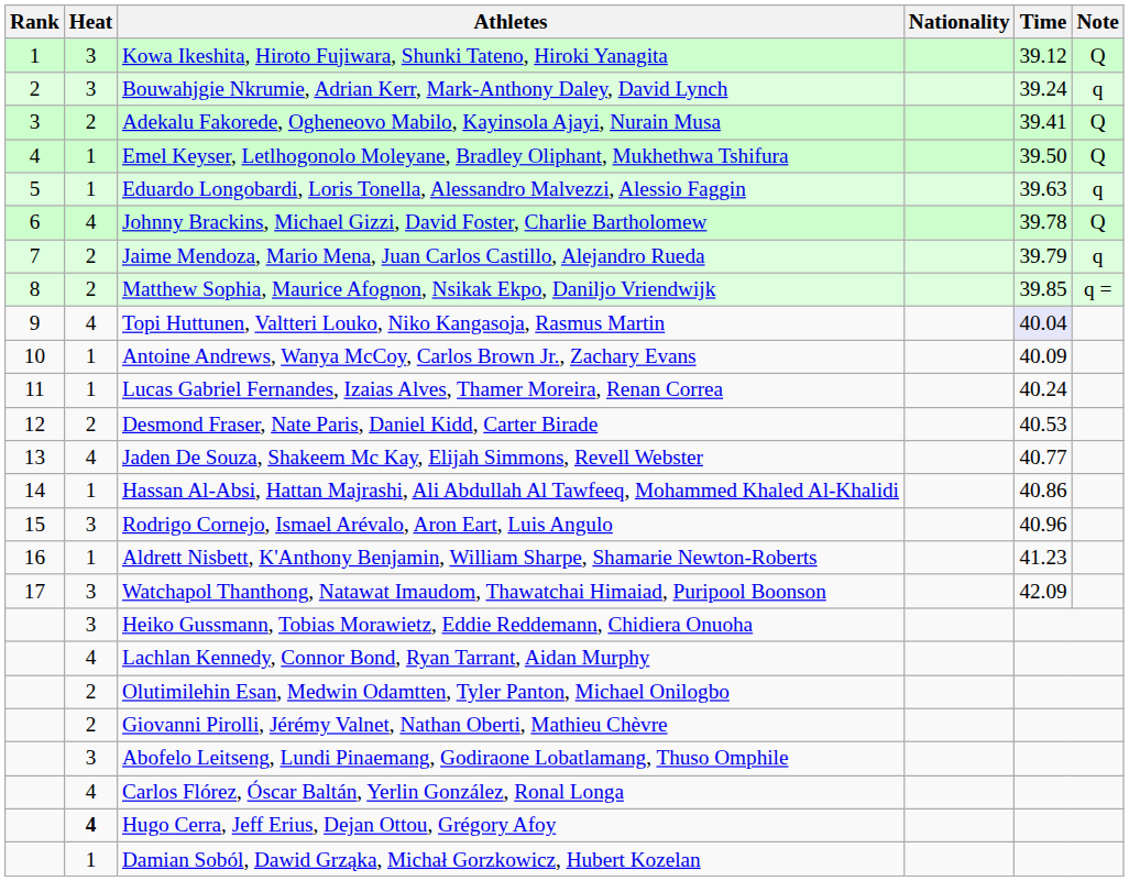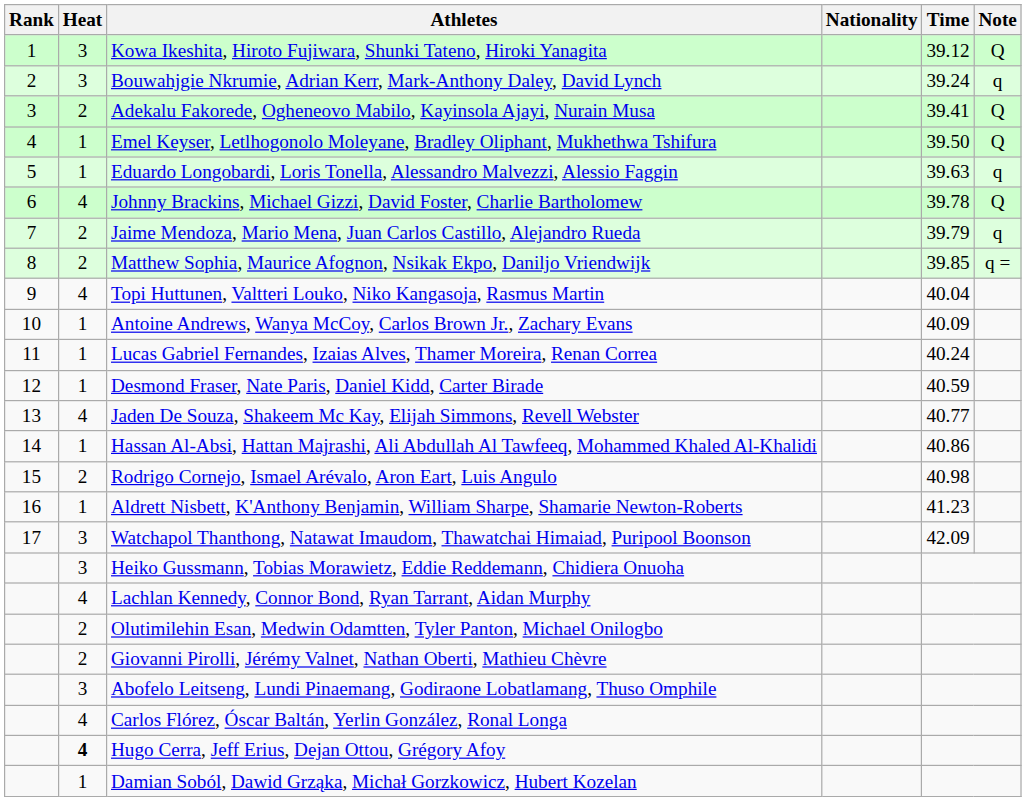 <table class="wikitable sortable" style="text-align:center">
 <tr>
 <th>Rank</th>
 <th>Heat</th>
 <th>Athletes</th>
 <th>Nationality</th>
 <th>Time</th>
 <th>Note</th>
 </tr>
 <tr bgcolor=ccffcc>
 <td>1</td>
 <td>3</td>
 <td align=left><a href='#'>Kowa Ikeshita</a>, <a href='#'>Hiroto Fujiwara</a>, <a href='#'>Shunki Tateno</a>, <a href='#'>Hiroki Yanagita</a></td>
 <td align=left></td>
 <td>39.12</td>
 <td>Q </td>
 </tr>
 <tr bgcolor=ddffdd>
 <td>2</td>
 <td>3</td>
 <td align=left><a href='#'>Bouwahjgie Nkrumie</a>, <a href='#'>Adrian Kerr</a>, <a href='#'>Mark-Anthony Daley</a>, <a href='#'>David Lynch</a></td>
 <td align=left></td>
 <td>39.24</td>
 <td>q</td>
 </tr>
 <tr bgcolor=ccffcc>
 <td>3</td>
 <td>2</td>
 <td align=left><a href='#'>Adekalu Fakorede</a>, <a href='#'>Ogheneovo Mabilo</a>, <a href='#'>Kayinsola Ajayi</a>, <a href='#'>Nurain Musa</a></td>
 <td align=left></td>
 <td>39.41</td>
 <td>Q </td>
 </tr>
 <tr bgcolor=ccffcc>
 <td>4</td>
 <td>1</td>
 <td align=left><a href='#'>Emel Keyser</a>, <a href='#'>Letlhogonolo Moleyane</a>, <a href='#'>Bradley Oliphant</a>, <a href='#'>Mukhethwa Tshifura</a></td>
 <td align=left></td>
 <td>39.50</td>
 <td>Q </td>
 </tr>
 <tr bgcolor=ddffdd>
 <td>5</td>
 <td>1</td>
 <td align=left><a href='#'>Eduardo Longobardi</a>, <a href='#'>Loris Tonella</a>, <a href='#'>Alessandro Malvezzi</a>, <a href='#'>Alessio Faggin</a></td>
 <td align=left></td>
 <td>39.63</td>
 <td>q </td>
 </tr>
 <tr bgcolor=ccffcc>
 <td>6</td>
 <td>4</td>
 <td align=left><a href='#'>Johnny Brackins</a>, <a href='#'>Michael Gizzi</a>, <a href='#'>David Foster</a>, <a href='#'>Charlie Bartholomew</a></td>
 <td align=left></td>
 <td>39.78</td>
 <td>Q </td>
 </tr>
 <tr bgcolor=ddffdd>
 <td>7</td>
 <td>2</td>
 <td align=left><a href='#'>Jaime Mendoza</a>, <a href='#'>Mario Mena</a>, <a href='#'>Juan Carlos Castillo</a>, <a href='#'>Alejandro Rueda</a></td>
 <td align=left></td>
 <td>39.79</td>
 <td>q</td>
 </tr>
 <tr bgcolor=ddffdd>
 <td>8</td>
 <td>2</td>
 <td align=left><a href='#'>Matthew Sophia</a>, <a href='#'>Maurice Afognon</a>, <a href='#'>Nsikak Ekpo</a>, <a href='#'>Daniljo Vriendwijk</a></td>
 <td align=left></td>
 <td>39.85</td>
 <td>q =</td>
 </tr>
 <tr>
 <td>9</td>
 <td>4</td>
 <td align=left><a href='#'>Topi Huttunen</a>, <a href='#'>Valtteri Louko</a>, <a href='#'>Niko Kangasoja</a>, <a href='#'>Rasmus Martin</a></td>
 <td align=left></td>
-<td style="background: lavender;">40.04</td>
+<td>40.04</td>
 <td></td>
 </tr>
 <tr>
 <td>10</td>
 <td>1</td>
 <td align=left><a href='#'>Antoine Andrews</a>, <a href='#'>Wanya McCoy</a>, <a href='#'>Carlos Brown Jr.</a>, <a href='#'>Zachary Evans</a></td>
 <td align=left></td>
 <td>40.09</td>
 <td></td>
 </tr>
 <tr>
 <td>11</td>
 <td>1</td>
 <td align=left><a href='#'>Lucas Gabriel Fernandes</a>, <a href='#'>Izaias Alves</a>, <a href='#'>Thamer Moreira</a>, <a href='#'>Renan Correa</a></td>
 <td align=left></td>
 <td>40.24</td>
 <td></td>
 </tr>
 <tr>
 <td>12</td>
-<td>2</td>
+<td>1</td>
 <td align=left><a href='#'>Desmond Fraser</a>, <a href='#'>Nate Paris</a>, <a href='#'>Daniel Kidd</a>, <a href='#'>Carter Birade</a></td>
 <td align=left></td>
-<td>40.53</td>
+<td>40.59</td>
 <td></td>
 </tr>
 <tr>
 <td>13</td>
 <td>4</td>
 <td align=left><a href='#'>Jaden De Souza</a>, <a href='#'>Shakeem Mc Kay</a>, <a href='#'>Elijah Simmons</a>, <a href='#'>Revell Webster</a></td>
 <td align=left></td>
 <td>40.77</td>
 <td></td>
 </tr>
 <tr>
 <td>14</td>
 <td>1</td>
 <td align=left><a href='#'>Hassan Al-Absi</a>, <a href='#'>Hattan Majrashi</a>, <a href='#'>Ali Abdullah Al Tawfeeq</a>, <a href='#'>Mohammed Khaled Al-Khalidi</a></td>
 <td align=left></td>
 <td>40.86</td>
 <td></td>
 </tr>
 <tr>
 <td>15</td>
-<td>3</td>
+<td>2</td>
 <td align=left><a href='#'>Rodrigo Cornejo</a>, <a href='#'>Ismael Arévalo</a>, <a href='#'>Aron Eart</a>, <a href='#'>Luis Angulo</a></td>
 <td align=left></td>
-<td>40.96</td>
+<td>40.98</td>
 <td></td>
 </tr>
 <tr>
 <td>16</td>
 <td>1</td>
 <td align=left><a href='#'>Aldrett Nisbett</a>, <a href='#'>K'Anthony Benjamin</a>, <a href='#'>William Sharpe</a>, <a href='#'>Shamarie Newton-Roberts</a></td>
 <td align=left></td>
 <td>41.23</td>
 <td></td>
 </tr>
 <tr>
 <td>17</td>
 <td>3</td>
 <td align=left><a href='#'>Watchapol Thanthong</a>, <a href='#'>Natawat Imaudom</a>, <a href='#'>Thawatchai Himaiad</a>, <a href='#'>Puripool Boonson</a></td>
 <td align=left></td>
 <td>42.09</td>
 <td></td>
 </tr>
 <tr>
 <td></td>
 <td>3</td>
 <td align=left><a href='#'>Heiko Gussmann</a>, <a href='#'>Tobias Morawietz</a>, <a href='#'>Eddie Reddemann</a>, <a href='#'>Chidiera Onuoha</a></td>
 <td align=left></td>
 <td colspan=2></td>
 </tr>
 <tr>
 <td></td>
 <td>4</td>
 <td align=left><a href='#'>Lachlan Kennedy</a>, <a href='#'>Connor Bond</a>, <a href='#'>Ryan Tarrant</a>, <a href='#'>Aidan Murphy</a></td>
 <td align=left></td>
 <td colspan=2></td>
 </tr>
 <tr>
 <td></td>
 <td>2</td>
 <td align=left><a href='#'>Olutimilehin Esan</a>, <a href='#'>Medwin Odamtten</a>, <a href='#'>Tyler Panton</a>, <a href='#'>Michael Onilogbo</a></td>
 <td align=left></td>
 <td colspan=2></td>
 </tr>
 <tr>
 <td></td>
 <td>2</td>
 <td align=left><a href='#'>Giovanni Pirolli</a>, <a href='#'>Jérémy Valnet</a>, <a href='#'>Nathan Oberti</a>, <a href='#'>Mathieu Chèvre</a></td>
 <td align=left></td>
 <td colspan=2></td>
 </tr>
 <tr>
 <td></td>
 <td>3</td>
 <td align=left><a href='#'>Abofelo Leitseng</a>, <a href='#'>Lundi Pinaemang</a>, <a href='#'>Godiraone Lobatlamang</a>, <a href='#'>Thuso Omphile</a></td>
 <td align=left></td>
 <td colspan=2></td>
 </tr>
 <tr>
 <td></td>
 <td>4</td>
 <td align=left><a href='#'>Carlos Flórez</a>, <a href='#'>Óscar Baltán</a>, <a href='#'>Yerlin González</a>, <a href='#'>Ronal Longa</a></td>
 <td align=left></td>
 <td colspan=2></td>
 </tr>
 <tr>
 <td></td>
 <td><strong>4</strong></td>
 <td align=left><a href='#'>Hugo Cerra</a>, <a href='#'>Jeff Erius</a>, <a href='#'>Dejan Ottou</a>, <a href='#'>Grégory Afoy</a></td>
 <td align=left></td>
 <td colspan=2></td>
 </tr>
 <tr>
 <td></td>
 <td>1</td>
 <td align=left><a href='#'>Damian Soból</a>, <a href='#'>Dawid Grząka</a>, <a href='#'>Michał Gorzkowicz</a>, <a href='#'>Hubert Kozelan</a></td>
 <td align=left></td>
 <td colspan=2></td>
 </tr>
 </table>
